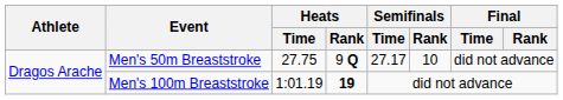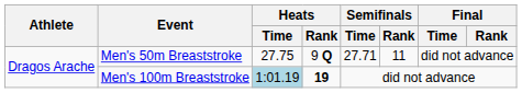 <table class=wikitable style="font-size:90%">
 <tr>
 <th rowspan="2">Athlete</th>
 <th rowspan="2">Event</th>
 <th colspan="2">Heats</th>
 <th colspan="2">Semifinals</th>
 <th colspan="2">Final</th>
 </tr>
 <tr>
 <th>Time</th>
 <th>Rank</th>
 <th>Time</th>
 <th>Rank</th>
 <th>Time</th>
 <th>Rank</th>
 </tr>
 <tr>
 <td rowspan="2"><a href='#'>Dragos Arache</a></td>
 <td><a href='#'>Men's 50m Breaststroke</a></td>
 <td align=center>27.75</td>
 <td align=center>9 <strong>Q</strong></td>
-<td align=center>27.17</td>
-<td align=center>10</td>
+<td align=center>27.71</td>
+<td align=center>11</td>
 <td align=center colspan=2>did not advance</td>
 </tr>
 <tr>
 <td><a href='#'>Men's 100m Breaststroke</a></td>
-<td align=center>1:01.19</td>
+<td align=center style="background: lightblue;">1:01.19</td>
 <td align=center><strong>19</strong></td>
 <td align=center colspan=4>did not advance</td>
 </tr>
 </table>
